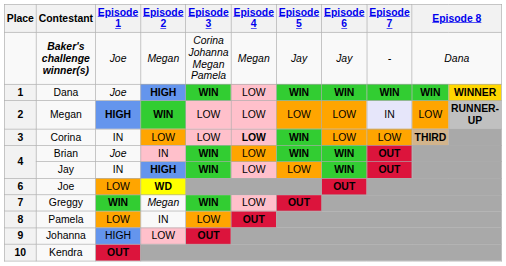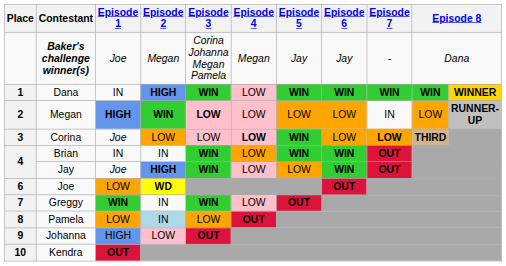 <table class="wikitable" style="text-align:center">
 <tr>
 <th>Place</th>
 <th>Contestant</th>
 <th><a href='#'>Episode 1</a></th>
 <th><a href='#'>Episode 2</a></th>
 <th><a href='#'>Episode 3</a></th>
 <th><a href='#'>Episode 4</a></th>
 <th><a href='#'>Episode 5</a></th>
 <th><a href='#'>Episode 6</a></th>
 <th><a href='#'>Episode 7</a></th>
 <th colspan="2"><a href='#'>Episode 8</a></th>
 </tr>
 <tr>
 <td></td>
 <td><strong><em>Baker's<br>challenge<br>winner(s)</em></strong></td>
 <td><em>Joe</em></td>
 <td><em>Megan</em></td>
 <td><em>Corina</em><br><em>Johanna</em><br><em>Megan</em><br><em>Pamela</em></td>
 <td><em>Megan</em></td>
 <td><em>Jay</em></td>
 <td><em>Jay</em></td>
 <td><em>-</em></td>
 <td colspan=2><em>Dana</em></td>
 </tr>
 <tr>
 <th>1</th>
 <td>Dana</td>
-<td><em>Joe</em></td>
+<td>IN</td>
 <td bgcolor="cornflowerblue"><strong>HIGH</strong></td>
 <td bgcolor="limegreen"><strong>WIN</strong></td>
 <td bgcolor="pink">LOW</td>
 <td bgcolor="limegreen"><strong>WIN</strong></td>
 <td bgcolor="limegreen"><strong>WIN</strong></td>
 <td bgcolor="limegreen"><strong>WIN</strong></td>
 <td bgcolor="limegreen"><strong>WIN</strong></td>
 <td bgcolor="gold"><strong>WINNER</strong></td>
 </tr>
 <tr>
 <th>2</th>
 <td>Megan</td>
 <td bgcolor="cornflowerblue"><strong>HIGH</strong></td>
 <td bgcolor="limegreen"><strong>WIN</strong></td>
-<td bgcolor="pink">LOW</td>
+<td bgcolor="pink"><strong>LOW</strong></td>
 <td bgcolor="pink">LOW</td>
 <td bgcolor="orange">LOW</td>
 <td bgcolor="orange">LOW</td>
-<td style="background: lavender;">IN</td>
+<td>IN</td>
 <td bgcolor="orange">LOW</td>
 <td bgcolor="silver"><strong>RUNNER-UP</strong></td>
 </tr>
 <tr>
 <th>3</th>
 <td>Corina</td>
-<td>IN</td>
+<td><em>Joe</em></td>
 <td bgcolor="orange">LOW</td>
 <td bgcolor="pink">LOW</td>
 <td bgcolor="pink"><strong>LOW</strong></td>
 <td bgcolor="limegreen"><strong>WIN</strong></td>
 <td bgcolor="orange">LOW</td>
-<td bgcolor="orange">LOW</td>
+<td bgcolor="orange"><strong>LOW</strong></td>
 <td bgcolor="tan"><strong>THIRD</strong></td>
 <td style="background:darkgrey;"></td>
 </tr>
 <tr>
 <th rowspan="2">4</th>
 <td>Brian</td>
-<td><em>Joe</em></td>
-<td style="background: pink;">IN</td>
+<td>IN</td>
+<td>IN</td>
 <td bgcolor="limegreen"><strong>WIN</strong></td>
 <td bgcolor="orange">LOW</td>
 <td bgcolor="limegreen"><strong>WIN</strong></td>
 <td bgcolor="limegreen"><strong>WIN</strong></td>
 <td bgcolor="crimson"><strong>OUT</strong></td>
 <td colspan="2" style="background:darkgrey;"></td>
 </tr>
 <tr>
 <td>Jay</td>
-<td>IN</td>
+<td><em>Joe</em></td>
 <td bgcolor="cornflowerblue"><strong>HIGH</strong></td>
 <td bgcolor="limegreen"><strong>WIN</strong></td>
 <td bgcolor="pink">LOW</td>
 <td bgcolor="orange">LOW</td>
 <td bgcolor="limegreen"><strong>WIN</strong></td>
 <td bgcolor="crimson"><strong>OUT</strong></td>
 <td colspan="2" style="background:darkgrey;"></td>
 </tr>
 <tr>
 <th>6</th>
 <td>Joe</td>
 <td bgcolor="orange">LOW</td>
 <td bgcolor="yellow"><strong>WD</strong></td>
 <td colspan="3" bgcolor="darkgrey"></td>
 <td bgcolor="crimson"><strong>OUT</strong></td>
 <td colspan="3" style="background:darkgrey;"></td>
 </tr>
 <tr>
 <th>7</th>
 <td>Greggy</td>
 <td bgcolor="limegreen"><strong>WIN</strong></td>
-<td><em>Megan</em></td>
+<td>IN</td>
 <td bgcolor="limegreen"><strong>WIN</strong></td>
 <td bgcolor="pink">LOW</td>
 <td bgcolor="crimson"><strong>OUT</strong></td>
 <td colspan="4" style="background:darkgrey;"></td>
 </tr>
 <tr>
 <th>8</th>
 <td>Pamela</td>
 <td bgcolor="orange">LOW</td>
-<td>IN</td>
+<td style="background: lightblue;">IN</td>
 <td bgcolor="orange">LOW</td>
 <td bgcolor="crimson"><strong>OUT</strong></td>
 <td colspan="5" style="background:darkgrey;"></td>
 </tr>
 <tr>
 <th>9</th>
 <td>Johanna</td>
 <td bgcolor="cornflowerblue">HIGH</td>
 <td bgcolor="pink">LOW</td>
 <td bgcolor="crimson"><strong>OUT</strong></td>
 <td colspan="6" style="background:darkgrey;"></td>
 </tr>
 <tr>
 <th>10</th>
 <td>Kendra</td>
 <td bgcolor="crimson"><strong>OUT</strong></td>
 <td colspan="8" style="background:darkgrey;"></td>
 </tr>
 </table>
